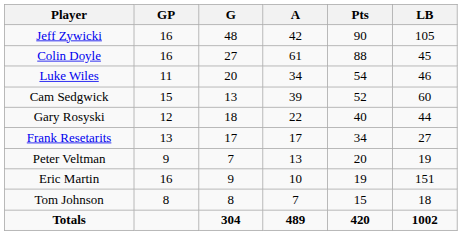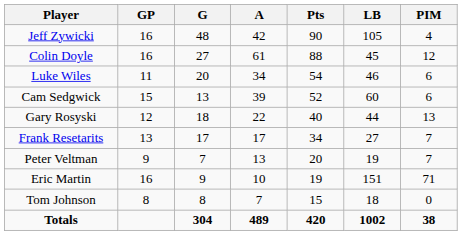 <table class="wikitable sortable">
 <tr align=center>
 <th width="20%">Player</th>
 <th width="10%">GP</th>
 <th width="10%">G</th>
 <th width="10%">A</th>
 <th width="10%">Pts</th>
 <th width="10%">LB</th>
+<th width="10%">PIM</th>
 </tr>
 <tr align=center>
 <td><a href='#'>Jeff Zywicki</a></td>
 <td>16</td>
 <td>48</td>
 <td>42</td>
 <td>90</td>
 <td>105</td>
+<td>4</td>
 </tr>
 <tr align=center>
 <td><a href='#'>Colin Doyle</a></td>
 <td>16</td>
 <td>27</td>
 <td>61</td>
 <td>88</td>
 <td>45</td>
+<td>12</td>
 </tr>
 <tr align=center>
 <td><a href='#'>Luke Wiles</a></td>
 <td>11</td>
 <td>20</td>
 <td>34</td>
 <td>54</td>
 <td>46</td>
+<td>6</td>
 </tr>
 <tr align=center>
 <td>Cam Sedgwick</td>
 <td>15</td>
 <td>13</td>
 <td>39</td>
 <td>52</td>
 <td>60</td>
+<td>6</td>
 </tr>
 <tr align=center>
 <td>Gary Rosyski</td>
 <td>12</td>
 <td>18</td>
 <td>22</td>
 <td>40</td>
 <td>44</td>
+<td>13</td>
 </tr>
 <tr align=center>
 <td><a href='#'>Frank Resetarits</a></td>
 <td>13</td>
 <td>17</td>
 <td>17</td>
 <td>34</td>
 <td>27</td>
+<td>7</td>
 </tr>
 <tr align=center>
 <td>Peter Veltman</td>
 <td>9</td>
 <td>7</td>
 <td>13</td>
 <td>20</td>
 <td>19</td>
+<td>7</td>
 </tr>
 <tr align=center>
 <td>Eric Martin</td>
 <td>16</td>
 <td>9</td>
 <td>10</td>
 <td>19</td>
 <td>151</td>
+<td>71</td>
 </tr>
 <tr align=center>
 <td>Tom Johnson</td>
 <td>8</td>
 <td>8</td>
 <td>7</td>
 <td>15</td>
 <td>18</td>
+<td>0</td>
 </tr>
 <tr align=center>
 <td><strong>Totals</strong></td>
 <td></td>
 <td><strong>304</strong></td>
 <td><strong>489</strong></td>
 <td><strong>420</strong></td>
 <td><strong>1002</strong></td>
+<td><strong>38</strong></td>
 </tr>
 </table>
